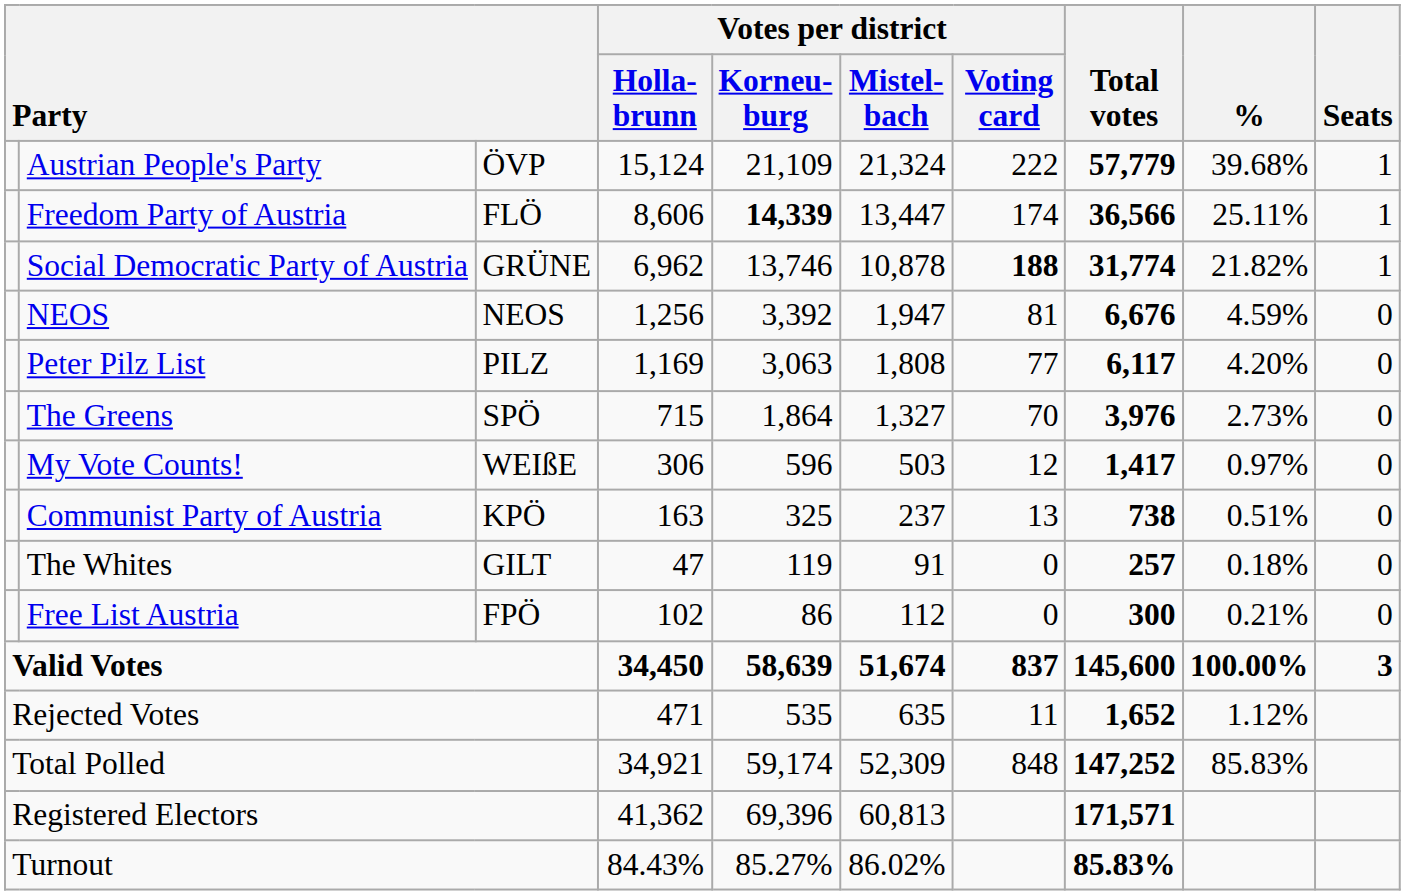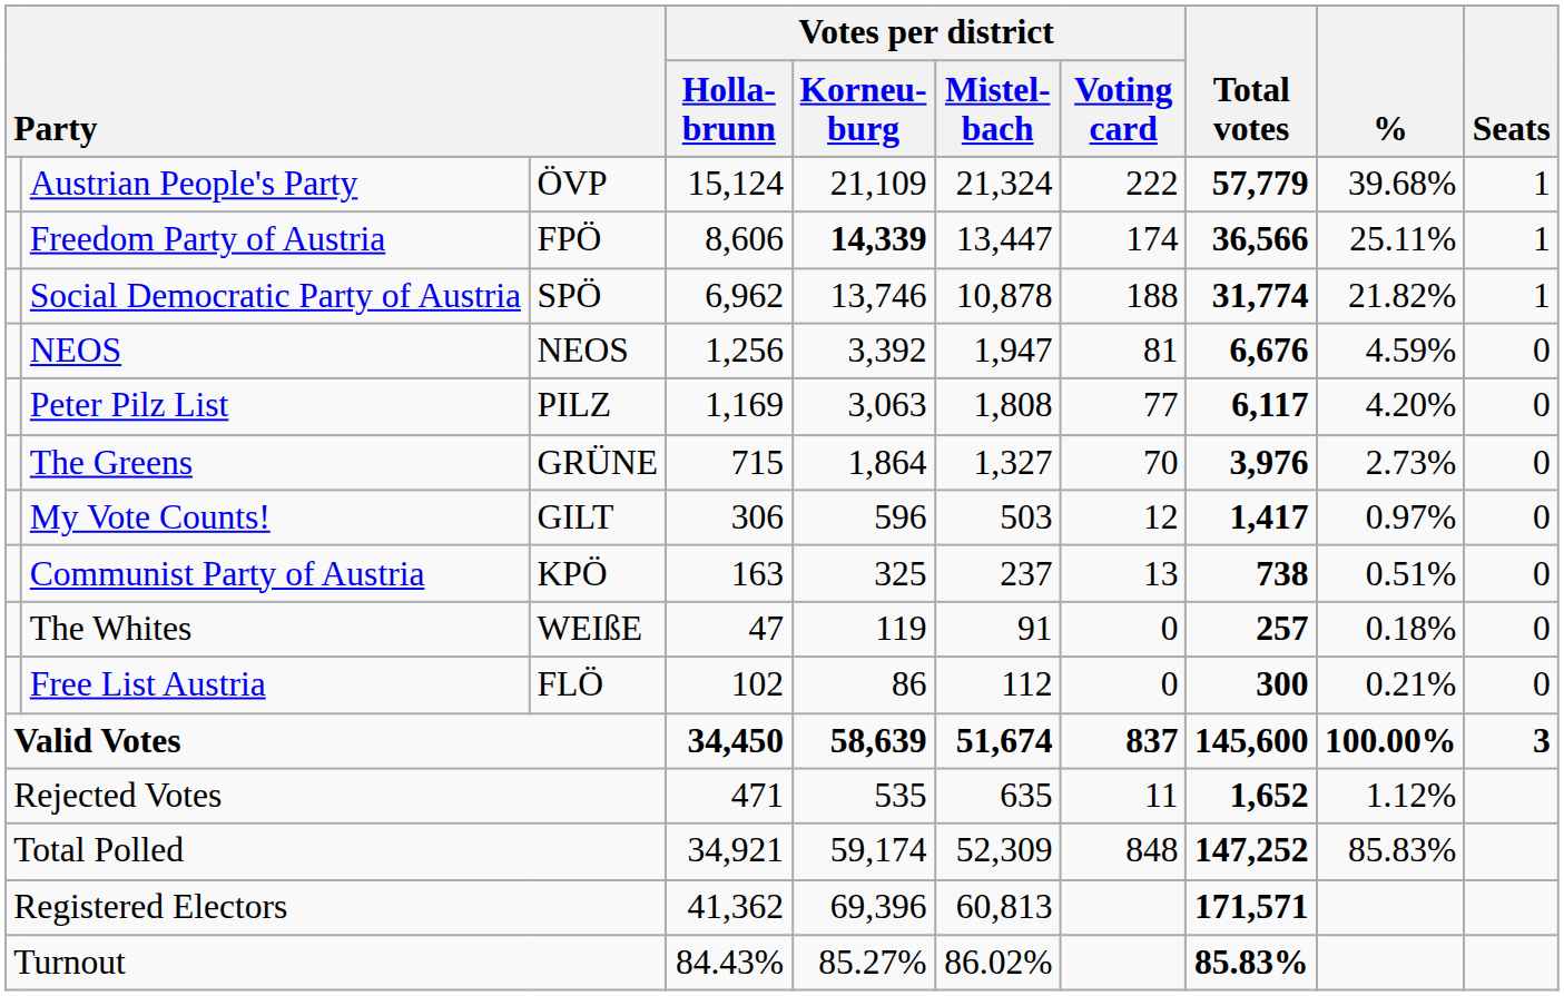 <table class="wikitable" border="1" style="text-align:right;">
 <tr>
 <th style="text-align:left;" valign=bottom rowspan=2 colspan=3>Party</th>
 <th colspan=4>Votes per district</th>
 <th align=center valign=bottom rowspan=2 width="50">Total<br>votes</th>
 <th align=center valign=bottom rowspan=2 width="50">%</th>
 <th align=center valign=bottom rowspan=2>Seats</th>
 </tr>
 <tr>
 <th align=center valign=bottom width="50"><a href='#'>Holla-<br>brunn</a></th>
 <th align=center valign=bottom width="50"><a href='#'>Korneu-<br>burg</a></th>
 <th align=center valign=bottom width="50"><a href='#'>Mistel-<br>bach</a></th>
 <th align=center valign=bottom width="50"><a href='#'>Voting<br>card</a></th>
 </tr>
 <tr>
 <td></td>
 <td align=left><a href='#'>Austrian People's Party</a></td>
 <td align=left>ÖVP</td>
 <td>15,124</td>
 <td>21,109</td>
 <td>21,324</td>
 <td>222</td>
 <td><strong>57,779</strong></td>
 <td>39.68%</td>
 <td>1</td>
 </tr>
 <tr>
 <td></td>
 <td align=left><a href='#'>Freedom Party of Austria</a></td>
-<td align=left>FLÖ</td>
+<td align=left>FPÖ</td>
 <td>8,606</td>
 <td><strong>14,339</strong></td>
 <td>13,447</td>
 <td>174</td>
 <td><strong>36,566</strong></td>
 <td>25.11%</td>
 <td>1</td>
 </tr>
 <tr>
 <td></td>
 <td align=left style="white-space: nowrap;"><a href='#'>Social Democratic Party of Austria</a></td>
-<td align=left>GRÜNE</td>
+<td align=left>SPÖ</td>
 <td>6,962</td>
 <td>13,746</td>
 <td>10,878</td>
-<td><strong>188</strong></td>
+<td>188</td>
 <td><strong>31,774</strong></td>
 <td>21.82%</td>
 <td>1</td>
 </tr>
 <tr>
 <td></td>
 <td align=left><a href='#'>NEOS</a></td>
 <td align=left>NEOS</td>
 <td>1,256</td>
 <td>3,392</td>
 <td>1,947</td>
 <td>81</td>
 <td><strong>6,676</strong></td>
 <td>4.59%</td>
 <td>0</td>
 </tr>
 <tr>
 <td></td>
 <td align=left><a href='#'>Peter Pilz List</a></td>
 <td align=left>PILZ</td>
 <td>1,169</td>
 <td>3,063</td>
 <td>1,808</td>
 <td>77</td>
 <td><strong>6,117</strong></td>
 <td>4.20%</td>
 <td>0</td>
 </tr>
 <tr>
 <td></td>
 <td align=left><a href='#'>The Greens</a></td>
-<td align=left>SPÖ</td>
+<td align=left>GRÜNE</td>
 <td>715</td>
 <td>1,864</td>
 <td>1,327</td>
 <td>70</td>
 <td><strong>3,976</strong></td>
 <td>2.73%</td>
 <td>0</td>
 </tr>
 <tr>
 <td></td>
 <td align=left><a href='#'>My Vote Counts!</a></td>
-<td align=left>WEIßE</td>
+<td align=left>GILT</td>
 <td>306</td>
 <td>596</td>
 <td>503</td>
 <td>12</td>
 <td><strong>1,417</strong></td>
 <td>0.97%</td>
 <td>0</td>
 </tr>
 <tr>
 <td></td>
 <td align=left><a href='#'>Communist Party of Austria</a></td>
 <td align=left>KPÖ</td>
 <td>163</td>
 <td>325</td>
 <td>237</td>
 <td>13</td>
 <td><strong>738</strong></td>
 <td>0.51%</td>
 <td>0</td>
 </tr>
 <tr>
 <td></td>
 <td align=left>The Whites</td>
-<td align=left>GILT</td>
+<td align=left>WEIßE</td>
 <td>47</td>
 <td>119</td>
 <td>91</td>
 <td>0</td>
 <td><strong>257</strong></td>
 <td>0.18%</td>
 <td>0</td>
 </tr>
 <tr>
 <td></td>
 <td align=left><a href='#'>Free List Austria</a></td>
-<td align=left>FPÖ</td>
+<td align=left>FLÖ</td>
 <td>102</td>
 <td>86</td>
 <td>112</td>
 <td>0</td>
 <td><strong>300</strong></td>
 <td>0.21%</td>
 <td>0</td>
 </tr>
 <tr style="font-weight:bold">
 <td align=left colspan=3>Valid Votes</td>
 <td>34,450</td>
 <td>58,639</td>
 <td>51,674</td>
 <td>837</td>
 <td>145,600</td>
 <td>100.00%</td>
 <td>3</td>
 </tr>
 <tr>
 <td align=left colspan=3>Rejected Votes</td>
 <td>471</td>
 <td>535</td>
 <td>635</td>
 <td>11</td>
 <td><strong>1,652</strong></td>
 <td>1.12%</td>
 <td></td>
 </tr>
 <tr>
 <td align=left colspan=3>Total Polled</td>
 <td>34,921</td>
 <td>59,174</td>
 <td>52,309</td>
 <td>848</td>
 <td><strong>147,252</strong></td>
 <td>85.83%</td>
 <td></td>
 </tr>
 <tr>
 <td align=left colspan=3>Registered Electors</td>
 <td>41,362</td>
 <td>69,396</td>
 <td>60,813</td>
 <td></td>
 <td><strong>171,571</strong></td>
 <td></td>
 <td></td>
 </tr>
 <tr>
 <td align=left colspan=3>Turnout</td>
 <td>84.43%</td>
 <td>85.27%</td>
 <td>86.02%</td>
 <td></td>
 <td><strong>85.83%</strong></td>
 <td></td>
 <td></td>
 </tr>
 </table>
